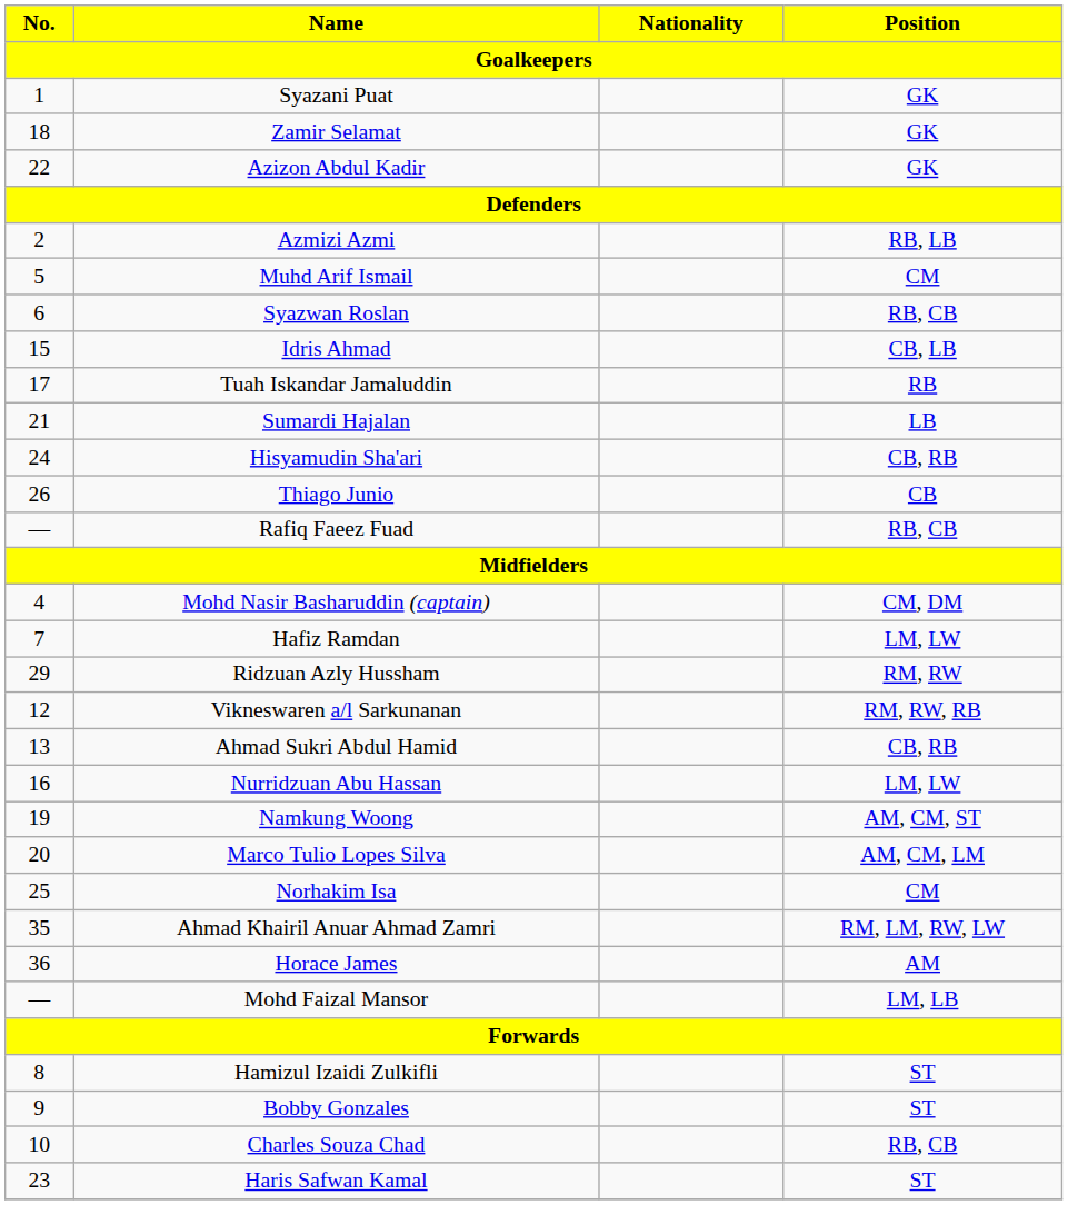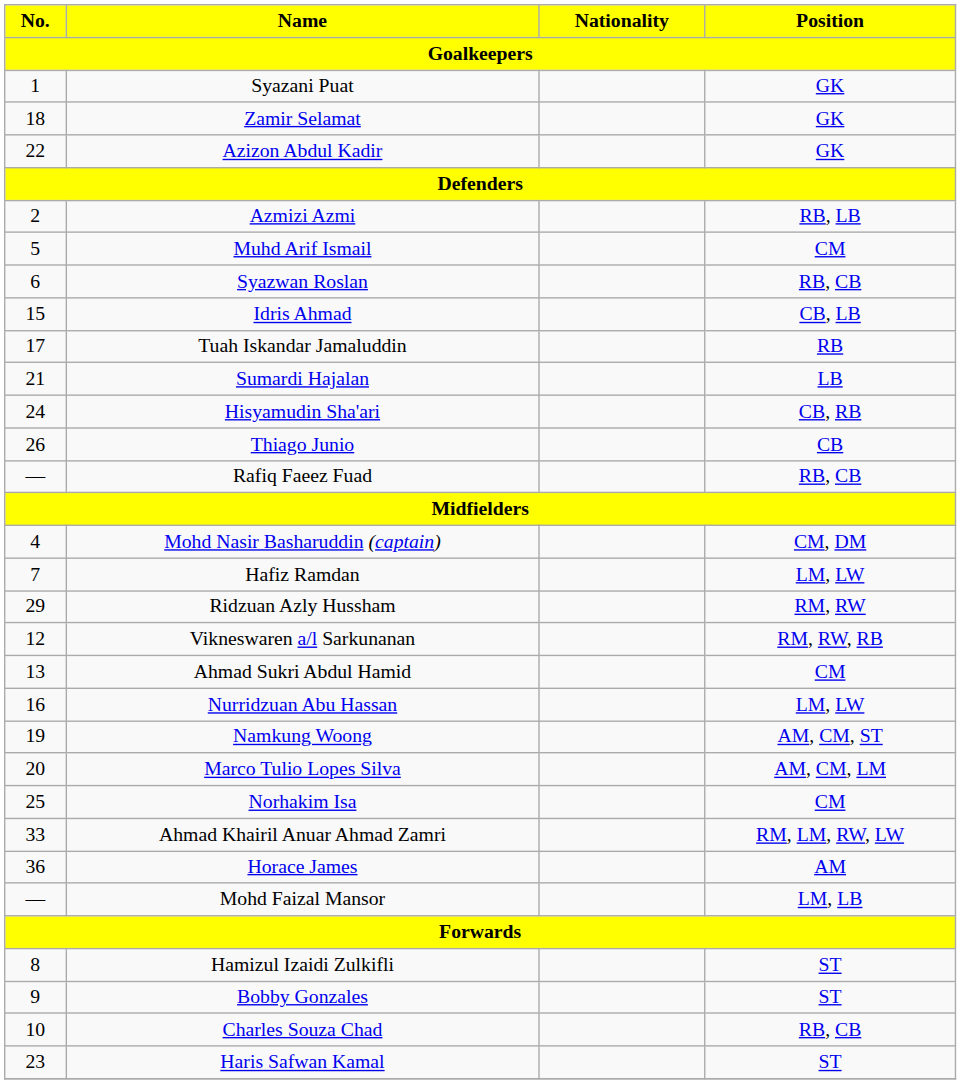 <table class="wikitable"  style="text-align:center; font-size:90%; width:55%;">
 <tr>
 <th style="background:yellow; color:Black; text-align:center;">No.</th>
 <th style="background:yellow; color:Black; text-align:center;">Name</th>
 <th style="background:yellow; color:Black; text-align:center;">Nationality</th>
 <th style="background:yellow; color:Black; text-align:center;">Position</th>
 </tr>
 <tr>
 <th colspan="11"  style="background:yellow; color:Black; text-align:center;">Goalkeepers</th>
 </tr>
 <tr>
 <td>1</td>
 <td>Syazani Puat</td>
 <td></td>
 <td><a href='#'>GK</a></td>
 </tr>
 <tr>
 <td>18</td>
 <td><a href='#'>Zamir Selamat</a></td>
 <td></td>
 <td><a href='#'>GK</a></td>
 </tr>
 <tr>
 <td>22</td>
 <td><a href='#'>Azizon Abdul Kadir</a></td>
 <td></td>
 <td><a href='#'>GK</a></td>
 </tr>
 <tr>
 <th colspan="11"  style="background:yellow; color:Black; text-align:center;">Defenders</th>
 </tr>
 <tr>
 <td>2</td>
 <td><a href='#'>Azmizi Azmi</a></td>
 <td></td>
 <td><a href='#'>RB</a>, <a href='#'>LB</a></td>
 </tr>
 <tr>
 <td>5</td>
 <td><a href='#'>Muhd Arif Ismail</a></td>
 <td></td>
 <td><a href='#'>CM</a></td>
 </tr>
 <tr>
 <td>6</td>
 <td><a href='#'>Syazwan Roslan</a></td>
 <td></td>
 <td><a href='#'>RB</a>, <a href='#'>CB</a></td>
 </tr>
 <tr>
 <td>15</td>
 <td><a href='#'>Idris Ahmad</a></td>
 <td></td>
 <td><a href='#'>CB</a>, <a href='#'>LB</a></td>
 </tr>
 <tr>
 <td>17</td>
 <td>Tuah Iskandar Jamaluddin</td>
 <td></td>
 <td><a href='#'>RB</a></td>
 </tr>
 <tr>
 <td>21</td>
 <td><a href='#'>Sumardi Hajalan</a></td>
 <td></td>
 <td><a href='#'>LB</a></td>
 </tr>
 <tr>
 <td>24</td>
 <td><a href='#'>Hisyamudin Sha'ari</a></td>
 <td></td>
 <td><a href='#'>CB</a>, <a href='#'>RB</a></td>
 </tr>
 <tr>
 <td>26</td>
 <td><a href='#'>Thiago Junio</a></td>
 <td></td>
 <td><a href='#'>CB</a></td>
 </tr>
 <tr>
 <td>—</td>
 <td>Rafiq Faeez Fuad</td>
 <td></td>
 <td><a href='#'>RB</a>, <a href='#'>CB</a></td>
 </tr>
 <tr>
 <th colspan="11"  style="background:yellow; color:Black; text-align:center;">Midfielders</th>
 </tr>
 <tr>
 <td>4</td>
 <td><a href='#'>Mohd Nasir Basharuddin</a> <em>(<a href='#'>captain</a>)</em></td>
 <td></td>
 <td><a href='#'>CM</a>, <a href='#'>DM</a></td>
 </tr>
 <tr>
 <td>7</td>
 <td>Hafiz Ramdan</td>
 <td></td>
 <td><a href='#'>LM</a>, <a href='#'>LW</a></td>
 </tr>
 <tr>
 <td>29</td>
 <td>Ridzuan Azly Hussham</td>
 <td></td>
 <td><a href='#'>RM</a>, <a href='#'>RW</a></td>
 </tr>
 <tr>
 <td>12</td>
 <td>Vikneswaren <a href='#'>a/l</a> Sarkunanan</td>
 <td></td>
 <td><a href='#'>RM</a>, <a href='#'>RW</a>, <a href='#'>RB</a></td>
 </tr>
 <tr>
 <td>13</td>
 <td>Ahmad Sukri Abdul Hamid</td>
 <td></td>
-<td><a href='#'>CB</a>, <a href='#'>RB</a></td>
+<td><a href='#'>CM</a></td>
 </tr>
 <tr>
 <td>16</td>
 <td><a href='#'>Nurridzuan Abu Hassan</a></td>
 <td></td>
 <td><a href='#'>LM</a>, <a href='#'>LW</a></td>
 </tr>
 <tr>
 <td>19</td>
 <td><a href='#'>Namkung Woong</a></td>
 <td></td>
 <td><a href='#'>AM</a>, <a href='#'>CM</a>, <a href='#'>ST</a></td>
 </tr>
 <tr>
 <td>20</td>
 <td><a href='#'>Marco Tulio Lopes Silva</a></td>
 <td></td>
 <td><a href='#'>AM</a>, <a href='#'>CM</a>, <a href='#'>LM</a></td>
 </tr>
 <tr>
 <td>25</td>
 <td><a href='#'>Norhakim Isa</a></td>
 <td></td>
 <td><a href='#'>CM</a></td>
 </tr>
 <tr>
-<td>35</td>
+<td>33</td>
 <td>Ahmad Khairil Anuar Ahmad Zamri</td>
 <td></td>
 <td><a href='#'>RM</a>, <a href='#'>LM</a>, <a href='#'>RW</a>, <a href='#'>LW</a></td>
 </tr>
 <tr>
 <td>36</td>
 <td><a href='#'>Horace James</a></td>
 <td></td>
 <td><a href='#'>AM</a></td>
 </tr>
 <tr>
 <td>—</td>
 <td>Mohd Faizal Mansor</td>
 <td></td>
 <td><a href='#'>LM</a>, <a href='#'>LB</a></td>
 </tr>
 <tr>
 <th colspan="11"  style="background:yellow; color:Black; text-align:center;">Forwards</th>
 </tr>
 <tr>
 <td>8</td>
 <td>Hamizul Izaidi Zulkifli</td>
 <td></td>
 <td><a href='#'>ST</a></td>
 </tr>
 <tr>
 <td>9</td>
 <td><a href='#'>Bobby Gonzales</a></td>
 <td></td>
 <td><a href='#'>ST</a></td>
 </tr>
 <tr>
 <td>10</td>
 <td><a href='#'>Charles Souza Chad</a></td>
 <td></td>
 <td><a href='#'>RB</a>, <a href='#'>CB</a></td>
 </tr>
 <tr>
 <td>23</td>
 <td><a href='#'>Haris Safwan Kamal</a></td>
 <td></td>
 <td><a href='#'>ST</a></td>
 </tr>
 <tr>
 </tr>
 </table>
